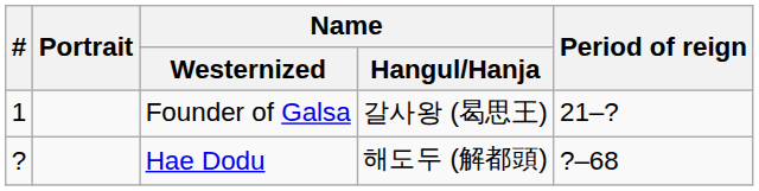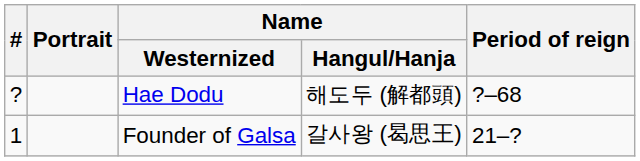 <table class="wikitable">
 <tr>
 <th rowspan="2">#</th>
 <th rowspan="2">Portrait</th>
 <th colspan="2">Name</th>
 <th rowspan="2">Period of reign</th>
 </tr>
 <tr>
 <th>Westernized</th>
 <th>Hangul/Hanja</th>
 </tr>
 <tr>
+<td>?</td>
+<td></td>
+<td><a href='#'>Hae Dodu</a></td>
+<td>해도두 (解都頭)</td>
+<td>?–68</td>
+</tr>
+<tr>
 <td>1</td>
 <td></td>
 <td>Founder of <a href='#'>Galsa</a></td>
 <td>갈사왕 (曷思王)</td>
 <td>21–?</td>
 </tr>
-<tr>
-<td>?</td>
-<td></td>
-<td><a href='#'>Hae Dodu</a></td>
-<td>해도두 (解都頭)</td>
-<td>?–68</td>
-</tr>
 </table>
